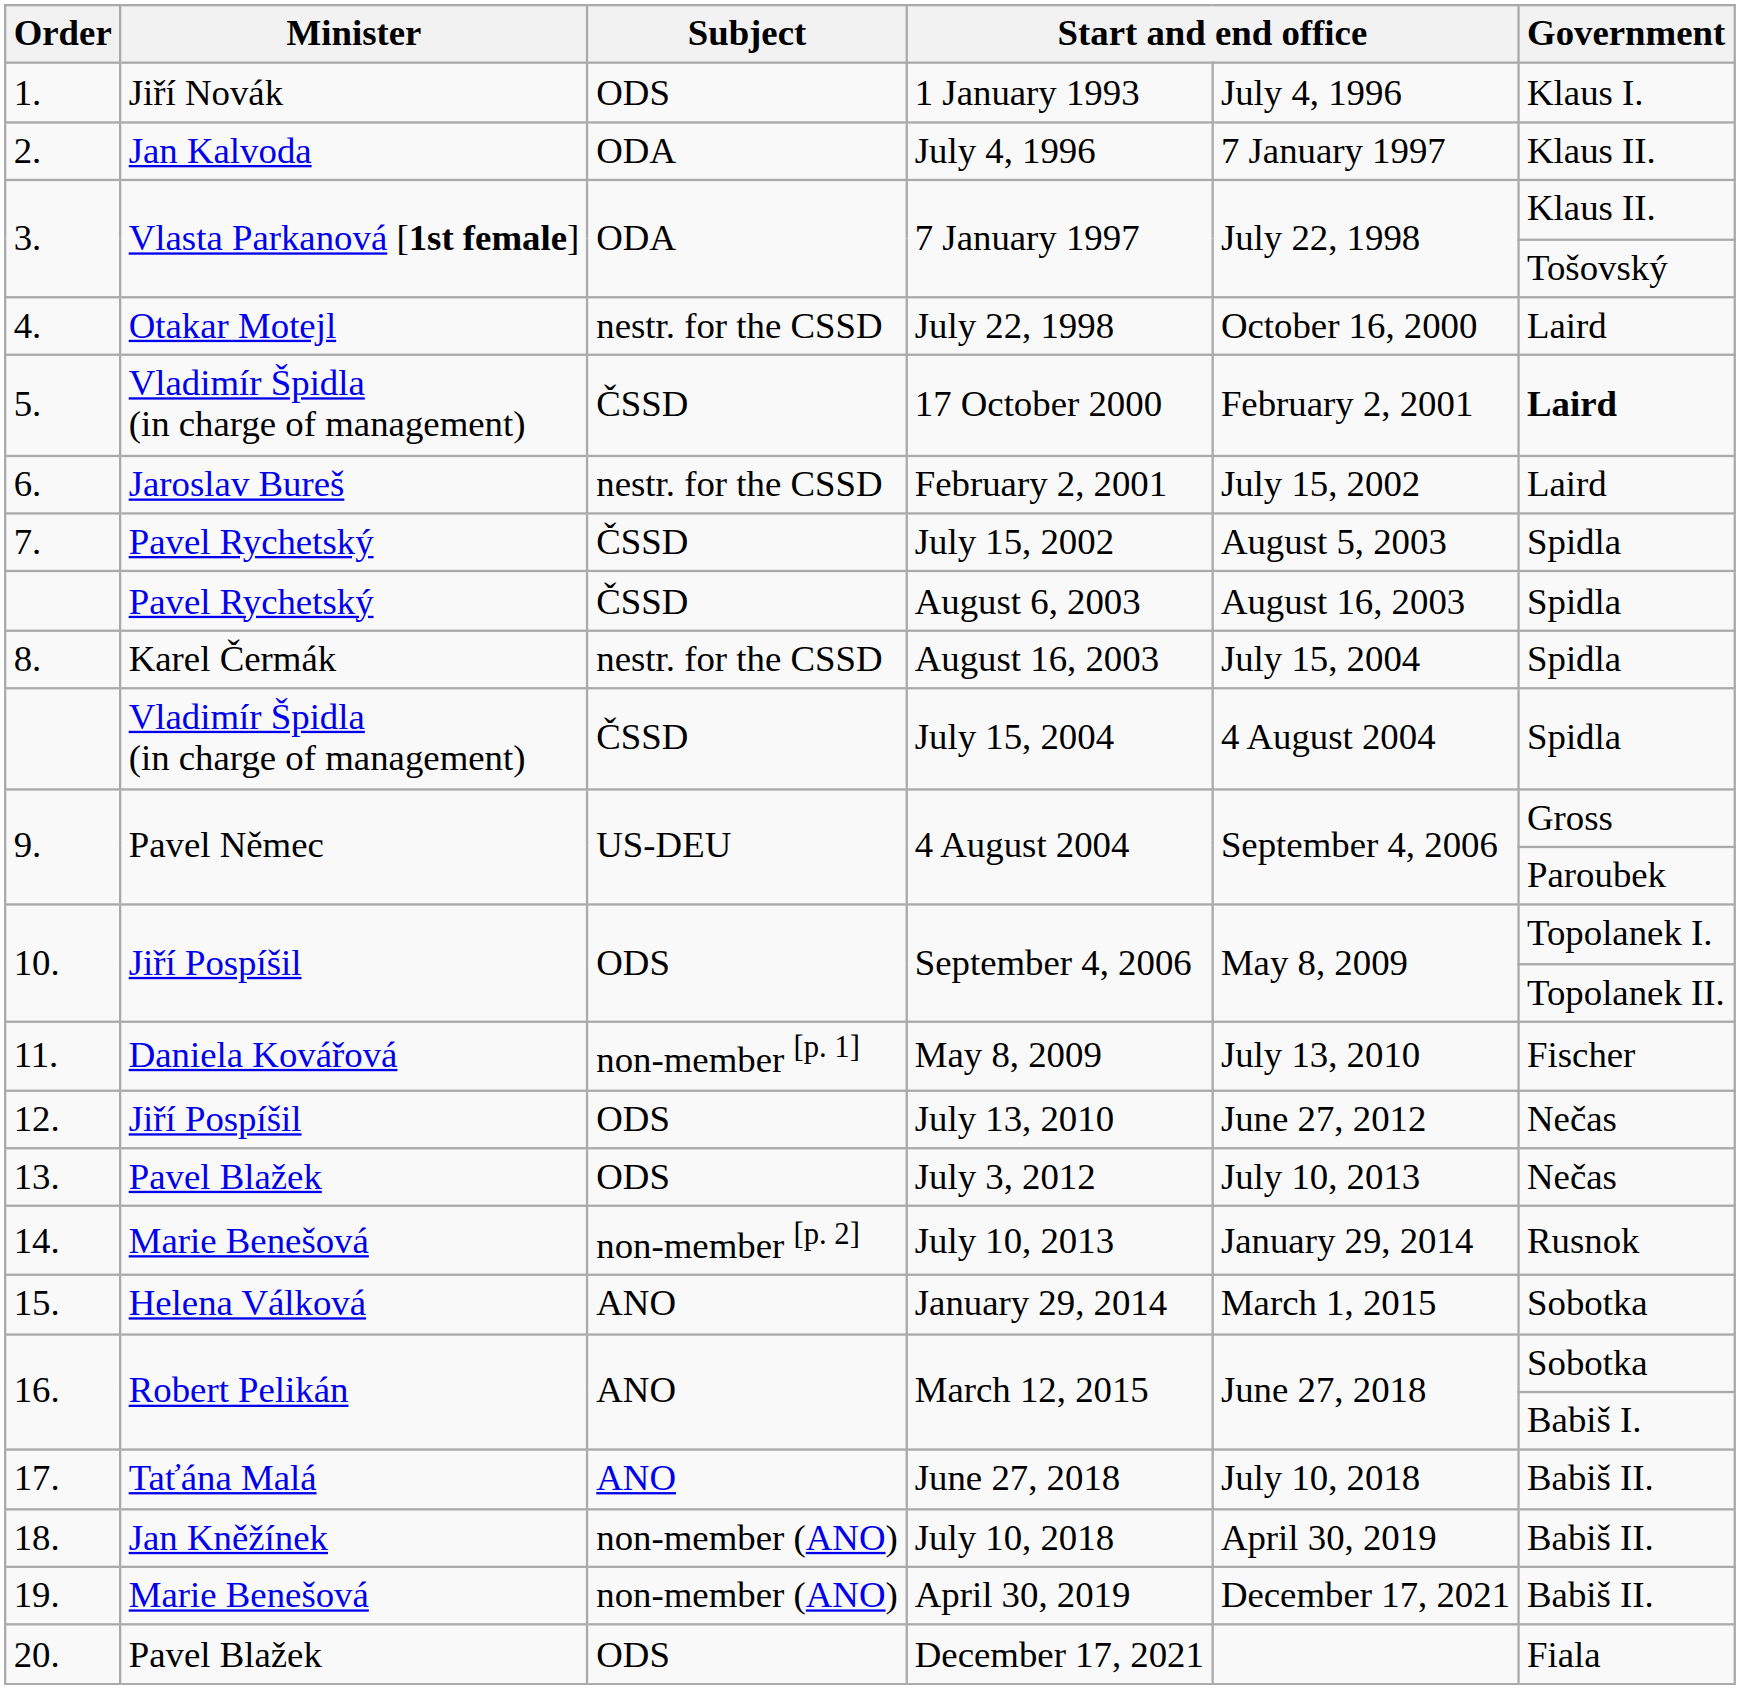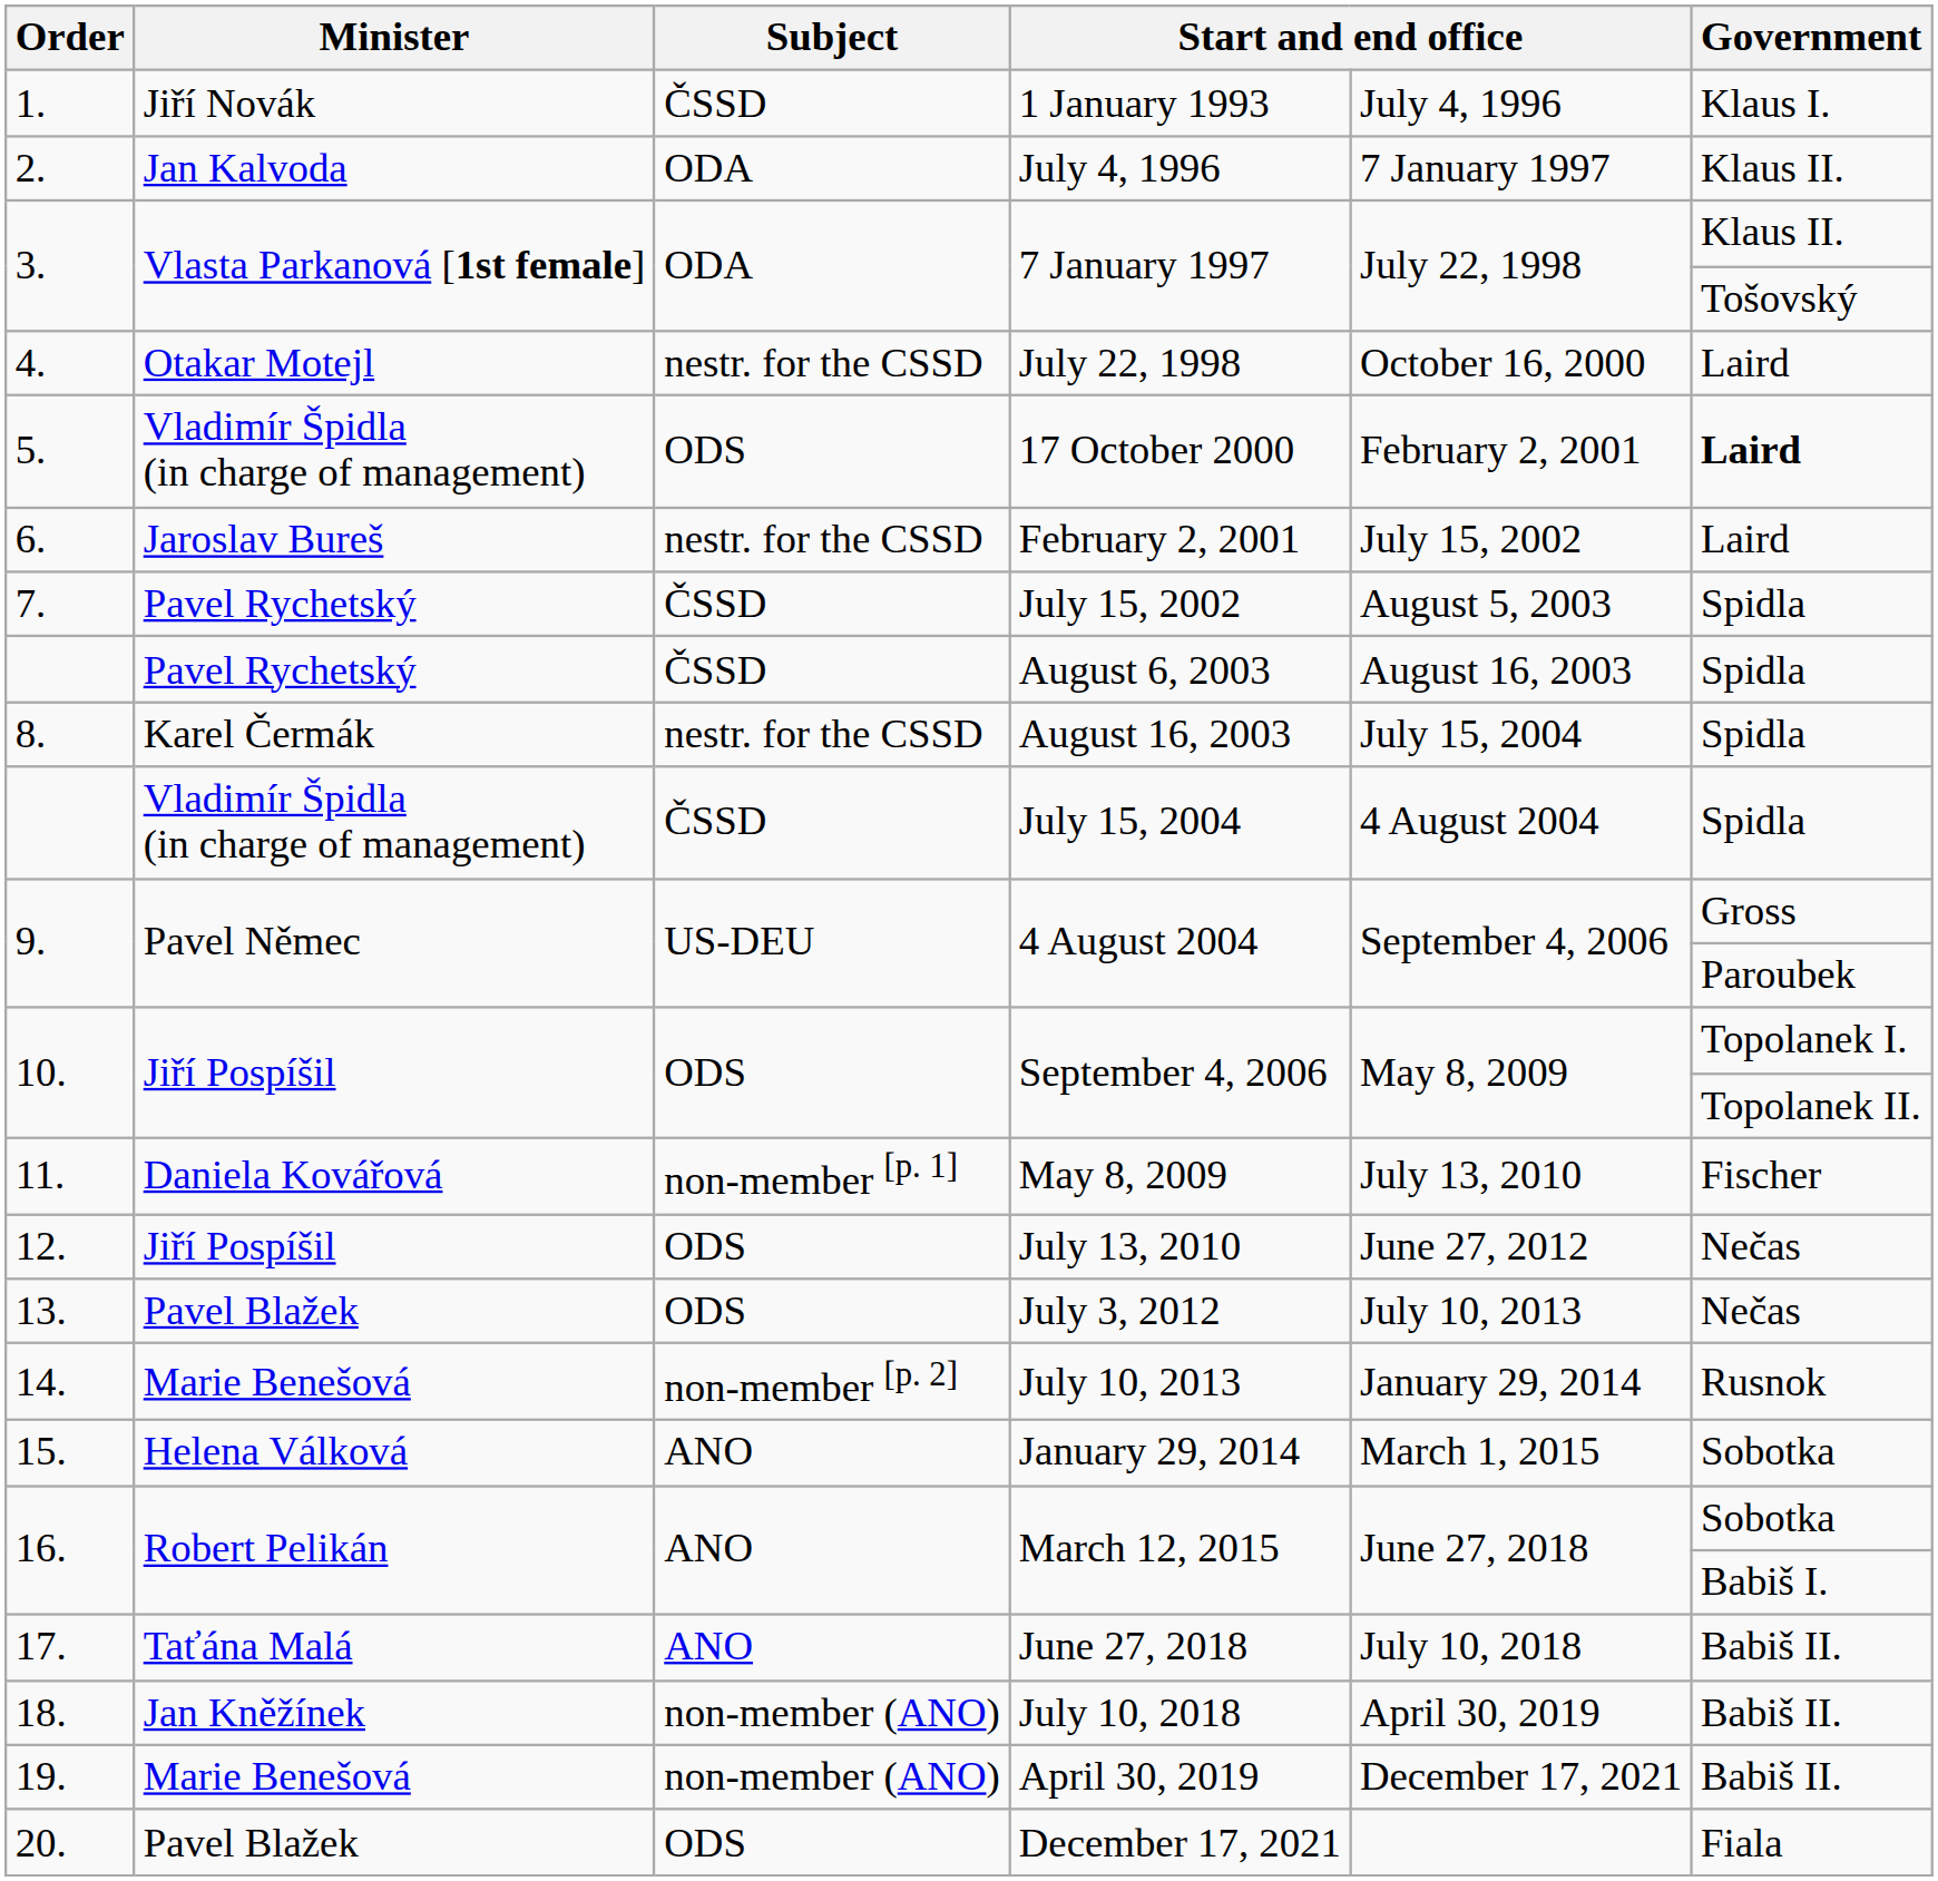 <table class="wikitable">
 <tr>
 <th>Order</th>
 <th>Minister</th>
 <th>Subject</th>
 <th colspan="2">Start and end office</th>
 <th>Government</th>
 </tr>
 <tr>
 <td>1.</td>
 <td>Jiří Novák</td>
-<td>ODS</td>
+<td>ČSSD</td>
 <td>1 January 1993</td>
 <td>July 4, 1996</td>
 <td>Klaus  I.</td>
 </tr>
 <tr>
 <td>2.</td>
 <td><a href='#'>Jan Kalvoda</a></td>
 <td>ODA</td>
 <td>July 4, 1996</td>
 <td>7 January 1997</td>
 <td>Klaus  II.</td>
 </tr>
 <tr>
 <td rowspan="2">3.</td>
 <td rowspan="2"><a href='#'>Vlasta Parkanová</a> [<strong>1st female</strong>]</td>
 <td rowspan="2">ODA</td>
 <td rowspan="2">7 January 1997</td>
 <td rowspan="2">July 22, 1998</td>
 <td>Klaus  II.</td>
 </tr>
 <tr>
 <td>Tošovský</td>
 </tr>
 <tr>
 <td>4.</td>
 <td><a href='#'>Otakar Motejl</a></td>
 <td>nestr. for the CSSD</td>
 <td>July 22, 1998</td>
 <td>October 16, 2000</td>
 <td>Laird</td>
 </tr>
 <tr>
 <td>5.</td>
 <td><a href='#'>Vladimír Špidla</a><br>(in charge of management)</td>
-<td>ČSSD</td>
+<td>ODS</td>
 <td>17 October 2000</td>
 <td>February 2, 2001</td>
 <td><strong>Laird</strong></td>
 </tr>
 <tr>
 <td>6.</td>
 <td><a href='#'>Jaroslav Bureš</a></td>
 <td>nestr. for the CSSD</td>
 <td>February 2, 2001</td>
 <td>July 15, 2002</td>
 <td>Laird</td>
 </tr>
 <tr>
 <td>7.</td>
 <td><a href='#'>Pavel Rychetský</a></td>
 <td>ČSSD</td>
 <td>July 15, 2002</td>
 <td>August 5, 2003</td>
 <td>Spidla</td>
 </tr>
 <tr>
 <td></td>
 <td><a href='#'>Pavel Rychetský</a></td>
 <td>ČSSD</td>
 <td>August 6, 2003</td>
 <td>August 16, 2003</td>
 <td>Spidla</td>
 </tr>
 <tr>
 <td>8.</td>
 <td>Karel Čermák</td>
 <td>nestr. for the CSSD</td>
 <td>August 16, 2003</td>
 <td>July 15, 2004</td>
 <td>Spidla</td>
 </tr>
 <tr>
 <td></td>
 <td><a href='#'>Vladimír Špidla</a><br>(in charge of management)</td>
 <td>ČSSD</td>
 <td>July 15, 2004</td>
 <td>4 August 2004</td>
 <td>Spidla</td>
 </tr>
 <tr>
 <td rowspan="2">9.</td>
 <td rowspan="2">Pavel Němec</td>
 <td rowspan="2">US-DEU</td>
 <td rowspan="2">4 August 2004</td>
 <td rowspan="2">September 4, 2006</td>
 <td>Gross</td>
 </tr>
 <tr>
 <td>Paroubek</td>
 </tr>
 <tr>
 <td rowspan="2">10.</td>
 <td rowspan="2"><a href='#'>Jiří Pospíšil</a></td>
 <td rowspan="2">ODS</td>
 <td rowspan="2">September 4, 2006</td>
 <td rowspan="2">May 8, 2009</td>
 <td>Topolanek  I.</td>
 </tr>
 <tr>
 <td>Topolanek  II.</td>
 </tr>
 <tr>
 <td>11.</td>
 <td><a href='#'>Daniela Kovářová</a></td>
 <td>non-member <sup>[p. 1]</sup></td>
 <td>May 8, 2009</td>
 <td>July 13, 2010</td>
 <td>Fischer</td>
 </tr>
 <tr>
 <td>12.</td>
 <td><a href='#'>Jiří Pospíšil</a></td>
 <td>ODS</td>
 <td>July 13, 2010</td>
 <td>June 27, 2012</td>
 <td>Nečas</td>
 </tr>
 <tr>
 <td>13.</td>
 <td><a href='#'>Pavel Blažek</a></td>
 <td>ODS</td>
 <td>July 3, 2012</td>
 <td>July 10, 2013</td>
 <td>Nečas</td>
 </tr>
 <tr>
 <td>14.</td>
 <td><a href='#'>Marie Benešová</a></td>
 <td>non-member <sup>[p. 2]</sup></td>
 <td>July 10, 2013</td>
 <td>January 29, 2014</td>
 <td>Rusnok</td>
 </tr>
 <tr>
 <td>15.</td>
 <td><a href='#'>Helena Válková</a></td>
 <td>ANO</td>
 <td>January 29, 2014</td>
 <td>March 1, 2015</td>
 <td>Sobotka</td>
 </tr>
 <tr>
 <td rowspan="2">16.</td>
 <td rowspan="2"><a href='#'>Robert Pelikán</a></td>
 <td rowspan="2">ANO</td>
 <td rowspan="2">March 12, 2015</td>
 <td rowspan="2">June 27, 2018</td>
 <td>Sobotka</td>
 </tr>
 <tr>
 <td>Babiš  I.</td>
 </tr>
 <tr>
 <td>17.</td>
 <td><a href='#'>Taťána Malá</a></td>
 <td><a href='#'>ANO</a></td>
 <td>June 27, 2018</td>
 <td>July 10, 2018</td>
 <td>Babiš  II.</td>
 </tr>
 <tr>
 <td>18.</td>
 <td><a href='#'>Jan Kněžínek</a></td>
 <td>non-member (<a href='#'>ANO</a>)</td>
 <td>July 10, 2018</td>
 <td>April 30, 2019</td>
 <td>Babiš  II.</td>
 </tr>
 <tr>
 <td>19.</td>
 <td><a href='#'>Marie Benešová</a></td>
 <td>non-member (<a href='#'>ANO</a>)</td>
 <td>April 30, 2019</td>
 <td>December 17, 2021</td>
 <td>Babiš  II.</td>
 </tr>
 <tr>
 <td>20.</td>
 <td>Pavel Blažek</td>
 <td>ODS</td>
 <td>December 17, 2021</td>
 <td></td>
 <td>Fiala</td>
 </tr>
 </table>
